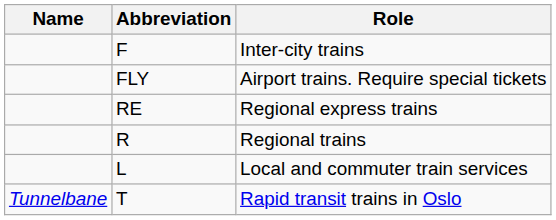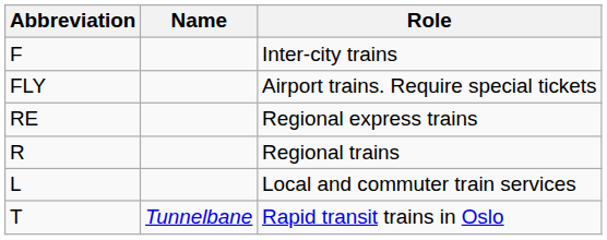 <table class="wikitable">
 <tr>
+<th>Abbreviation</th>
 <th>Name</th>
-<th>Abbreviation</th>
 <th>Role</th>
 </tr>
 <tr>
+<td>F</td>
 <td></td>
-<td>F</td>
 <td>Inter-city trains</td>
 </tr>
 <tr>
+<td>FLY</td>
 <td></td>
-<td>FLY</td>
 <td>Airport trains. Require special tickets</td>
 </tr>
 <tr>
+<td>RE</td>
 <td></td>
-<td>RE</td>
 <td>Regional express trains</td>
 </tr>
 <tr>
+<td>R</td>
 <td></td>
-<td>R</td>
 <td>Regional trains</td>
 </tr>
 <tr>
+<td>L</td>
 <td></td>
-<td>L</td>
 <td>Local and commuter train services</td>
 </tr>
 <tr>
+<td>T</td>
 <td><em><a href='#'>Tunnelbane</a></em></td>
-<td>T</td>
 <td><a href='#'>Rapid transit</a> trains in <a href='#'>Oslo</a></td>
 </tr>
 </table>
